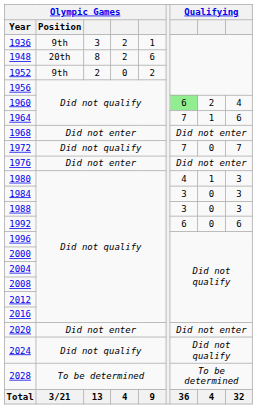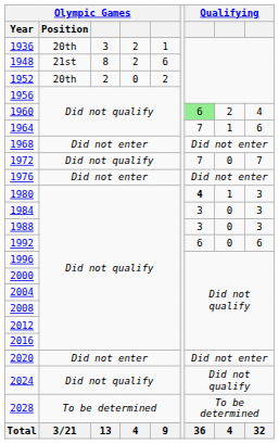 <table class="wikitable" style="text-align: center;font-size:90%;">
 <tr>
 <th colspan=5><a href='#'>Olympic Games</a></th>
 <th rowspan=25></th>
 <th colspan=3><a href='#'>Qualifying</a></th>
 </tr>
 <tr>
 <th>Year</th>
 <th>Position</th>
 <th width=30></th>
 <th width=30></th>
 <th width=30></th>
 <th width=30></th>
 <th width=30></th>
 <th width=30></th>
 </tr>
 <tr>
 <td> <a href='#'>1936</a></td>
-<td>9th</td>
+<td>20th</td>
 <td>3</td>
 <td>2</td>
 <td>1</td>
 </tr>
 <tr>
 <td> <a href='#'>1948</a></td>
-<td>20th</td>
+<td>21st</td>
 <td>8</td>
 <td>2</td>
 <td>6</td>
 </tr>
 <tr>
 <td> <a href='#'>1952</a></td>
-<td>9th</td>
+<td>20th</td>
 <td>2</td>
 <td>0</td>
 <td>2</td>
 </tr>
 <tr>
 <td> <a href='#'>1956</a></td>
 <td colspan=4 rowspan=3><em>Did not qualify</em></td>
 </tr>
 <tr>
 <td> <a href='#'>1960</a></td>
 <td style="background: lightgreen;">6</td>
 <td>2</td>
 <td>4</td>
 </tr>
 <tr>
 <td> <a href='#'>1964</a></td>
 <td>7</td>
 <td>1</td>
 <td>6</td>
 </tr>
 <tr>
 <td> <a href='#'>1968</a></td>
 <td colspan=4><em>Did not enter</em></td>
 <td colspan=3><em>Did not enter</em></td>
 </tr>
 <tr>
 <td> <a href='#'>1972</a></td>
 <td colspan=4><em>Did not qualify</em></td>
 <td>7</td>
 <td>0</td>
 <td>7</td>
 </tr>
 <tr>
 <td> <a href='#'>1976</a></td>
 <td colspan=4><em>Did not enter</em></td>
 <td colspan=3><em>Did not enter</em></td>
 </tr>
 <tr>
 <td> <a href='#'>1980</a></td>
 <td colspan=4 rowspan=10><em>Did not qualify</em></td>
-<td>4</td>
+<td><strong>4</strong></td>
 <td>1</td>
 <td>3</td>
 </tr>
 <tr>
 <td> <a href='#'>1984</a></td>
 <td>3</td>
 <td>0</td>
 <td>3</td>
 </tr>
 <tr>
 <td> <a href='#'>1988</a></td>
 <td>3</td>
 <td>0</td>
 <td>3</td>
 </tr>
 <tr>
 <td> <a href='#'>1992</a></td>
 <td>6</td>
 <td>0</td>
 <td>6</td>
 </tr>
 <tr>
 <td> <a href='#'>1996</a></td>
 <td colspan=3 rowspan=6><em>Did not qualify</em></td>
 </tr>
 <tr>
 <td> <a href='#'>2000</a></td>
 </tr>
 <tr>
 <td> <a href='#'>2004</a></td>
 </tr>
 <tr>
 <td> <a href='#'>2008</a></td>
 </tr>
 <tr>
 <td> <a href='#'>2012</a></td>
 </tr>
 <tr>
 <td> <a href='#'>2016</a></td>
 </tr>
 <tr>
 <td> <a href='#'>2020</a></td>
 <td colspan=4><em>Did not enter</em></td>
 <td colspan=3><em>Did not enter</em></td>
 </tr>
 <tr>
 <td> <a href='#'>2024</a></td>
 <td colspan=4><em>Did not qualify</em></td>
 <td colspan=3><em>Did not qualify</em></td>
 </tr>
 <tr>
 <td> <a href='#'>2028</a></td>
 <td colspan=4><em>To be determined</em></td>
 <td colspan=3><em>To be determined</em></td>
 </tr>
 <tr>
 <th>Total</th>
 <th>3/21</th>
 <th>13</th>
 <th>4</th>
 <th>9</th>
 <th>36</th>
 <th>4</th>
 <th>32</th>
 </tr>
 </table>
